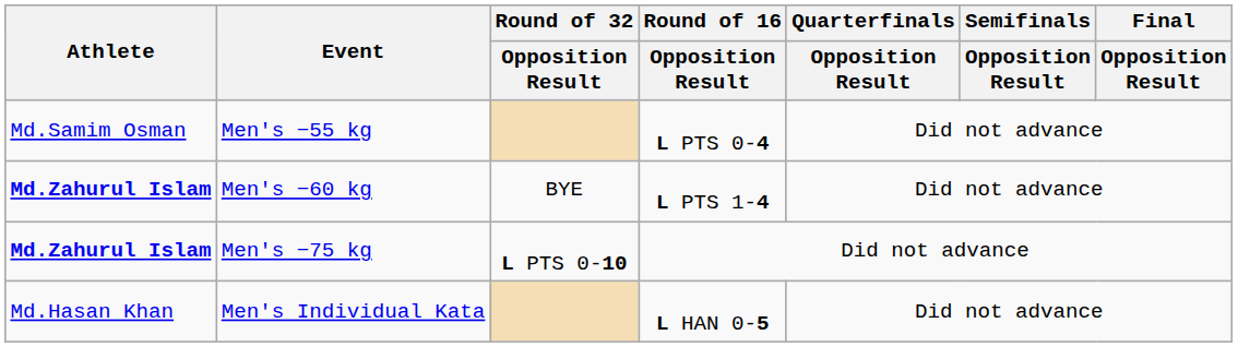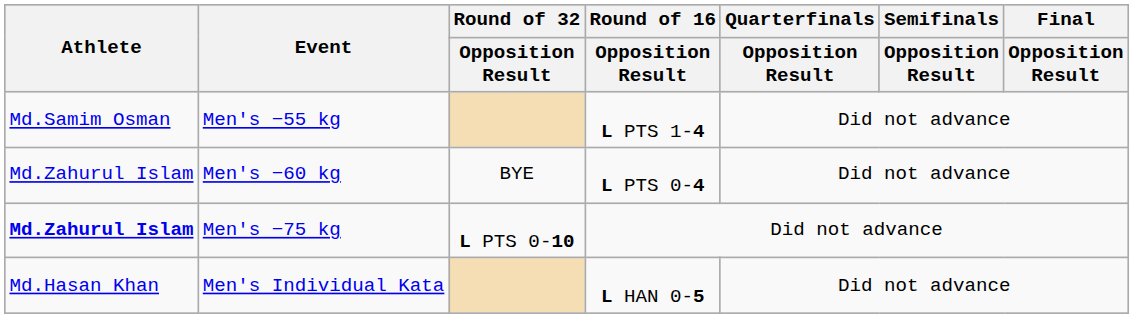 <table class="wikitable" style="font-size:90%">
 <tr>
 <th rowspan="2">Athlete</th>
 <th rowspan="2">Event</th>
 <th>Round of 32</th>
 <th>Round of 16</th>
 <th>Quarterfinals</th>
 <th>Semifinals</th>
 <th>Final</th>
 </tr>
 <tr>
 <th>Opposition<br>Result</th>
 <th>Opposition<br>Result</th>
 <th>Opposition<br>Result</th>
 <th>Opposition<br>Result</th>
 <th>Opposition<br>Result</th>
 </tr>
 <tr>
 <td><a href='#'>Md.Samim Osman</a></td>
 <td><a href='#'>Men's −55 kg</a></td>
 <td align="center" bgcolor=wheat></td>
-<td align=center><br><strong>L</strong> PTS 0-<strong>4</strong></td>
+<td align=center><br><strong>L</strong> PTS 1-<strong>4</strong></td>
 <td align=center colspan="7">Did not advance</td>
 </tr>
 <tr>
-<td><strong><a href='#'>Md.Zahurul Islam</a></strong></td>
+<td><a href='#'>Md.Zahurul Islam</a></td>
 <td><a href='#'>Men's −60 kg</a></td>
 <td align=center>BYE</td>
-<td align=center><br><strong>L</strong> PTS 1-<strong>4</strong></td>
+<td align=center><br><strong>L</strong> PTS 0-<strong>4</strong></td>
 <td align=center colspan="7">Did not advance</td>
 </tr>
 <tr>
 <td><strong><a href='#'>Md.Zahurul Islam</a></strong></td>
 <td><a href='#'>Men's −75 kg</a></td>
 <td align=center><br><strong>L</strong> PTS 0-<strong>10</strong></td>
 <td align=center colspan="7">Did not advance</td>
 </tr>
 <tr>
 <td><a href='#'>Md.Hasan Khan</a></td>
 <td><a href='#'>Men's Individual Kata</a></td>
 <td align="center" bgcolor=wheat></td>
 <td align=center><br><strong>L</strong> HAN 0-<strong>5</strong></td>
 <td align=center colspan="7">Did not advance</td>
 </tr>
 </table>
